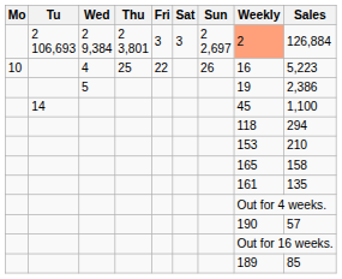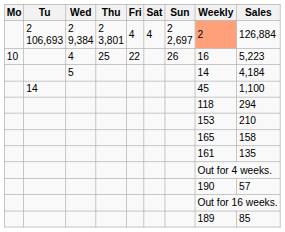 <table class="wikitable">
 <tr>
 <th>Mo</th>
 <th>Tu</th>
 <th>Wed</th>
 <th>Thu</th>
 <th>Fri</th>
 <th>Sat</th>
 <th>Sun</th>
 <th>Weekly</th>
 <th>Sales</th>
 </tr>
 <tr>
 <td></td>
 <td>2<br>106,693</td>
 <td>2<br>9,384</td>
 <td>2<br>3,801</td>
-<td>3</td>
-<td>3</td>
+<td>4</td>
+<td>4</td>
 <td>2<br>2,697</td>
 <td style="background: lightsalmon;">2</td>
 <td>126,884</td>
 </tr>
 <tr>
 <td>10</td>
 <td></td>
 <td>4</td>
 <td>25</td>
 <td>22</td>
 <td></td>
 <td>26</td>
 <td>16</td>
 <td>5,223</td>
 </tr>
 <tr>
 <td></td>
 <td></td>
 <td>5</td>
 <td></td>
 <td></td>
 <td></td>
 <td></td>
-<td>19</td>
-<td>2,386</td>
+<td>14</td>
+<td>4,184</td>
 </tr>
 <tr>
 <td></td>
 <td>14</td>
 <td></td>
 <td></td>
 <td></td>
 <td></td>
 <td></td>
 <td>45</td>
 <td>1,100</td>
 </tr>
 <tr>
 <td></td>
 <td></td>
 <td></td>
 <td></td>
 <td></td>
 <td></td>
 <td></td>
 <td>118</td>
 <td>294</td>
 </tr>
 <tr>
 <td></td>
 <td></td>
 <td></td>
 <td></td>
 <td></td>
 <td></td>
 <td></td>
 <td>153</td>
 <td>210</td>
 </tr>
 <tr>
 <td></td>
 <td></td>
 <td></td>
 <td></td>
 <td></td>
 <td></td>
 <td></td>
 <td>165</td>
 <td>158</td>
 </tr>
 <tr>
 <td></td>
 <td></td>
 <td></td>
 <td></td>
 <td></td>
 <td></td>
 <td></td>
 <td>161</td>
 <td>135</td>
 </tr>
 <tr>
 <td></td>
 <td></td>
 <td></td>
 <td></td>
 <td></td>
 <td></td>
 <td></td>
 <td colspan="2">Out for 4 weeks.</td>
 </tr>
 <tr>
 <td></td>
 <td></td>
 <td></td>
 <td></td>
 <td></td>
 <td></td>
 <td></td>
 <td>190</td>
 <td>57</td>
 </tr>
 <tr>
 <td></td>
 <td></td>
 <td></td>
 <td></td>
 <td></td>
 <td></td>
 <td></td>
 <td colspan="2">Out for 16 weeks.</td>
 </tr>
 <tr>
 <td></td>
 <td></td>
 <td></td>
 <td></td>
 <td></td>
 <td></td>
 <td></td>
 <td>189</td>
 <td>85</td>
 </tr>
 </table>
